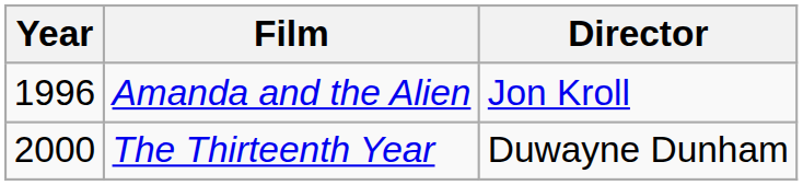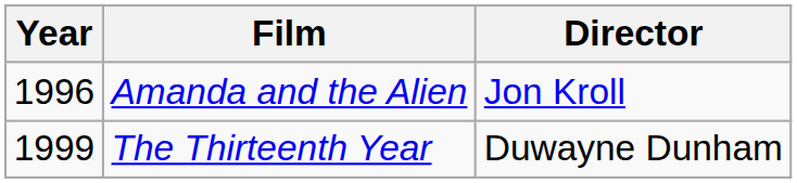 <table class="wikitable">
 <tr>
 <th>Year</th>
 <th>Film</th>
 <th>Director</th>
 </tr>
 <tr>
 <td>1996</td>
 <td><em><a href='#'>Amanda and the Alien</a></em></td>
 <td><a href='#'>Jon Kroll</a></td>
 </tr>
 <tr>
-<td>2000</td>
+<td>1999</td>
 <td><em><a href='#'>The Thirteenth Year</a></em></td>
 <td>Duwayne Dunham</td>
 </tr>
 </table>
